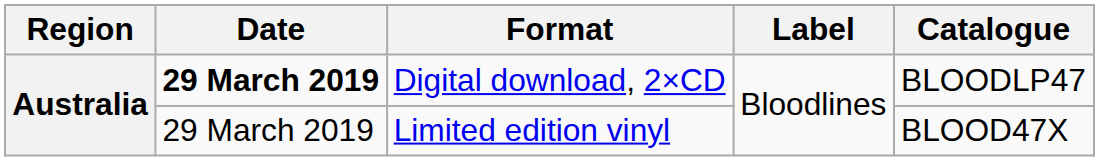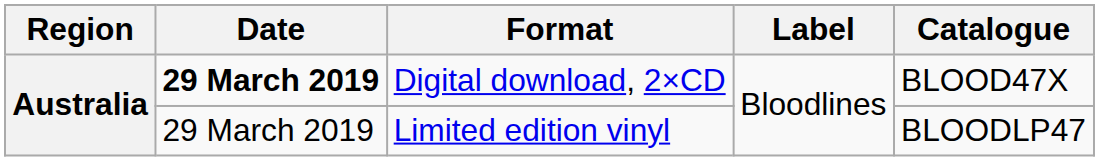 <table class="wikitable plainrowheaders">
 <tr>
 <th scope="col">Region</th>
 <th scope="col">Date</th>
 <th scope="col">Format</th>
 <th scope="col">Label</th>
 <th scope="col">Catalogue</th>
 </tr>
 <tr>
 <th scope="row" rowspan="2">Australia</th>
 <td><strong>29 March 2019</strong></td>
 <td><a href='#'>Digital download</a>, <a href='#'>2×CD</a></td>
 <td rowspan="2">Bloodlines</td>
-<td>BLOODLP47</td>
+<td>BLOOD47X</td>
 </tr>
 <tr>
 <td>29 March 2019</td>
 <td><a href='#'>Limited edition vinyl</a></td>
-<td>BLOOD47X</td>
+<td>BLOODLP47</td>
 </tr>
 </table>
